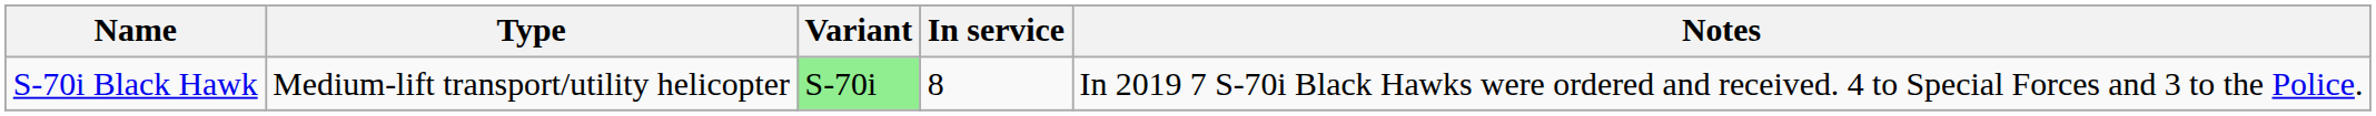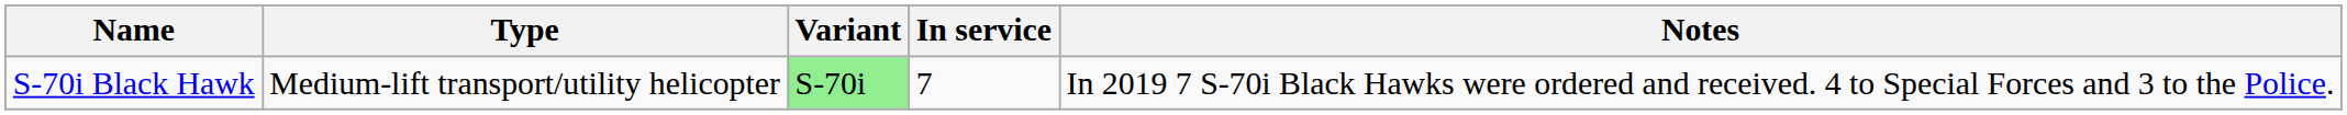 <table class="wikitable">
 <tr>
 <th style="text-align: center;">Name</th>
 <th style="text-align: center;">Type</th>
 <th style="text-align: center;">Variant</th>
 <th style="text-align: center;">In service</th>
 <th style="text-align: center;">Notes</th>
 </tr>
 <tr>
 <td><a href='#'>S-70i Black Hawk</a></td>
 <td>Medium-lift transport/utility helicopter</td>
 <td style="background: lightgreen;">S-70i</td>
-<td>8</td>
+<td>7</td>
 <td>In 2019 7 S-70i Black Hawks were ordered and received. 4 to Special Forces and 3 to the <a href='#'>Police</a>.</td>
 </tr>
 </table>
